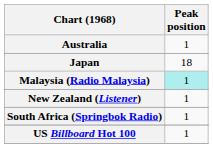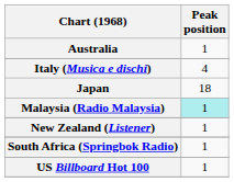 <table class="wikitable sortable plainrowheaders">
 <tr>
 <th>Chart (1968)</th>
 <th>Peak<br>position</th>
 </tr>
 <tr>
 <th scope="row">Australia</th>
 <td style="text-align:center;">1</td>
 </tr>
 <tr>
 </tr>
 <tr>
 </tr>
 <tr>
 </tr>
 <tr>
+</tr>
+<tr>
+<th scope="row">Italy (<em><a href='#'>Musica e dischi</a></em>)</th>
+<td style="text-align:center;">4</td>
 </tr>
 <tr>
 <th scope="row">Japan</th>
 <td style="text-align:center;">18</td>
 </tr>
 <tr>
 <th scope="row">Malaysia (<a href='#'>Radio Malaysia</a>)</th>
 <td style="background: paleturquoise; text-align:center;">1</td>
 </tr>
 <tr>
 </tr>
 <tr>
 <th scope="row">New Zealand (<em><a href='#'>Listener</a></em>)</th>
 <td style="text-align:center;">1</td>
 </tr>
 <tr>
 </tr>
 <tr>
 <th scope="row">South Africa (<a href='#'>Springbok Radio</a>)</th>
 <td style="text-align:center;">1</td>
 </tr>
 <tr>
 </tr>
 <tr>
 <th scope="row">US <a href='#'><em>Billboard</em> Hot 100</a></th>
 <td style="text-align:center">1</td>
 </tr>
 <tr>
 </tr>
 </table>
